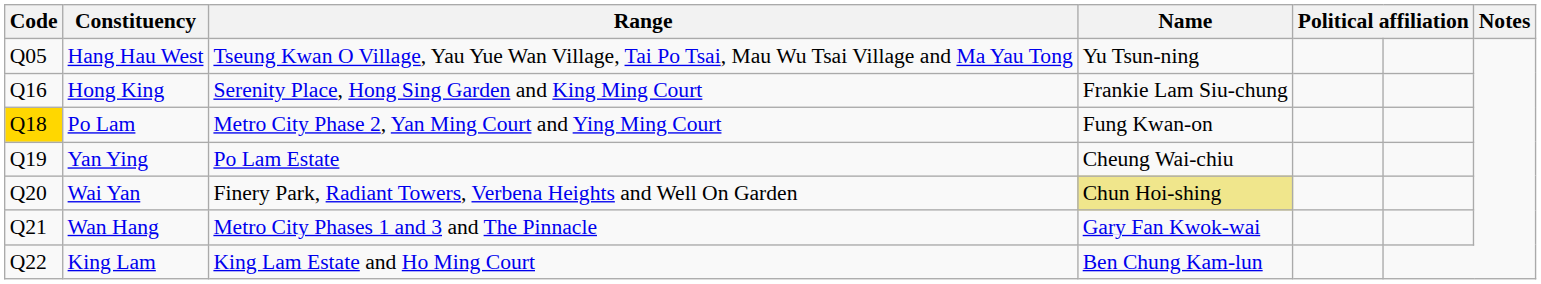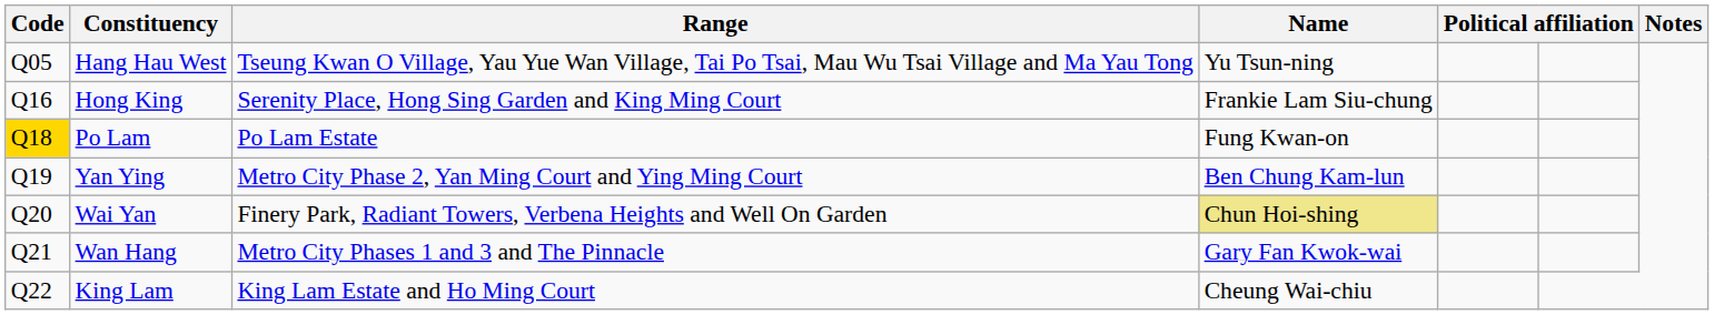 <table class="wikitable sortable" border=1>
 <tr>
 <th>Code</th>
 <th>Constituency</th>
 <th>Range</th>
 <th>Name</th>
 <th colspan=2>Political affiliation</th>
 <th class="unsortable">Notes</th>
 </tr>
 <tr>
 <td>Q05</td>
 <td><a href='#'>Hang Hau West</a></td>
 <td><a href='#'>Tseung Kwan O Village</a>, Yau Yue Wan Village, <a href='#'>Tai Po Tsai</a>, Mau Wu Tsai Village and <a href='#'>Ma Yau Tong</a></td>
 <td>Yu Tsun-ning</td>
 <td></td>
 <td></td>
 </tr>
 <tr>
 <td>Q16</td>
 <td><a href='#'>Hong King</a></td>
 <td><a href='#'>Serenity Place</a>, <a href='#'>Hong Sing Garden</a> and <a href='#'>King Ming Court</a></td>
 <td>Frankie Lam Siu-chung</td>
 <td></td>
 <td></td>
 </tr>
 <tr>
 <td style="background: gold;">Q18</td>
 <td><a href='#'>Po Lam</a></td>
-<td><a href='#'>Metro City Phase 2</a>, <a href='#'>Yan Ming Court</a> and <a href='#'>Ying Ming Court</a></td>
+<td><a href='#'>Po Lam Estate</a></td>
 <td>Fung Kwan-on</td>
 <td></td>
 <td></td>
 </tr>
 <tr>
 <td>Q19</td>
 <td><a href='#'>Yan Ying</a></td>
-<td><a href='#'>Po Lam Estate</a></td>
-<td>Cheung Wai-chiu</td>
+<td><a href='#'>Metro City Phase 2</a>, <a href='#'>Yan Ming Court</a> and <a href='#'>Ying Ming Court</a></td>
+<td><a href='#'>Ben Chung Kam-lun</a></td>
 <td></td>
 <td></td>
 </tr>
 <tr>
 <td>Q20</td>
 <td><a href='#'>Wai Yan</a></td>
 <td>Finery Park, <a href='#'>Radiant Towers</a>, <a href='#'>Verbena Heights</a> and Well On Garden</td>
 <td style="background: khaki;">Chun Hoi-shing</td>
 <td></td>
 <td></td>
 </tr>
 <tr>
 <td>Q21</td>
 <td><a href='#'>Wan Hang</a></td>
 <td><a href='#'>Metro City Phases 1 and 3</a> and <a href='#'>The Pinnacle</a></td>
 <td><a href='#'>Gary Fan Kwok-wai</a></td>
 <td></td>
 <td></td>
 </tr>
 <tr>
 <td>Q22</td>
 <td><a href='#'>King Lam</a></td>
 <td><a href='#'>King Lam Estate</a> and <a href='#'>Ho Ming Court</a></td>
-<td><a href='#'>Ben Chung Kam-lun</a></td>
+<td>Cheung Wai-chiu</td>
 <td></td>
 </tr>
 </table>
